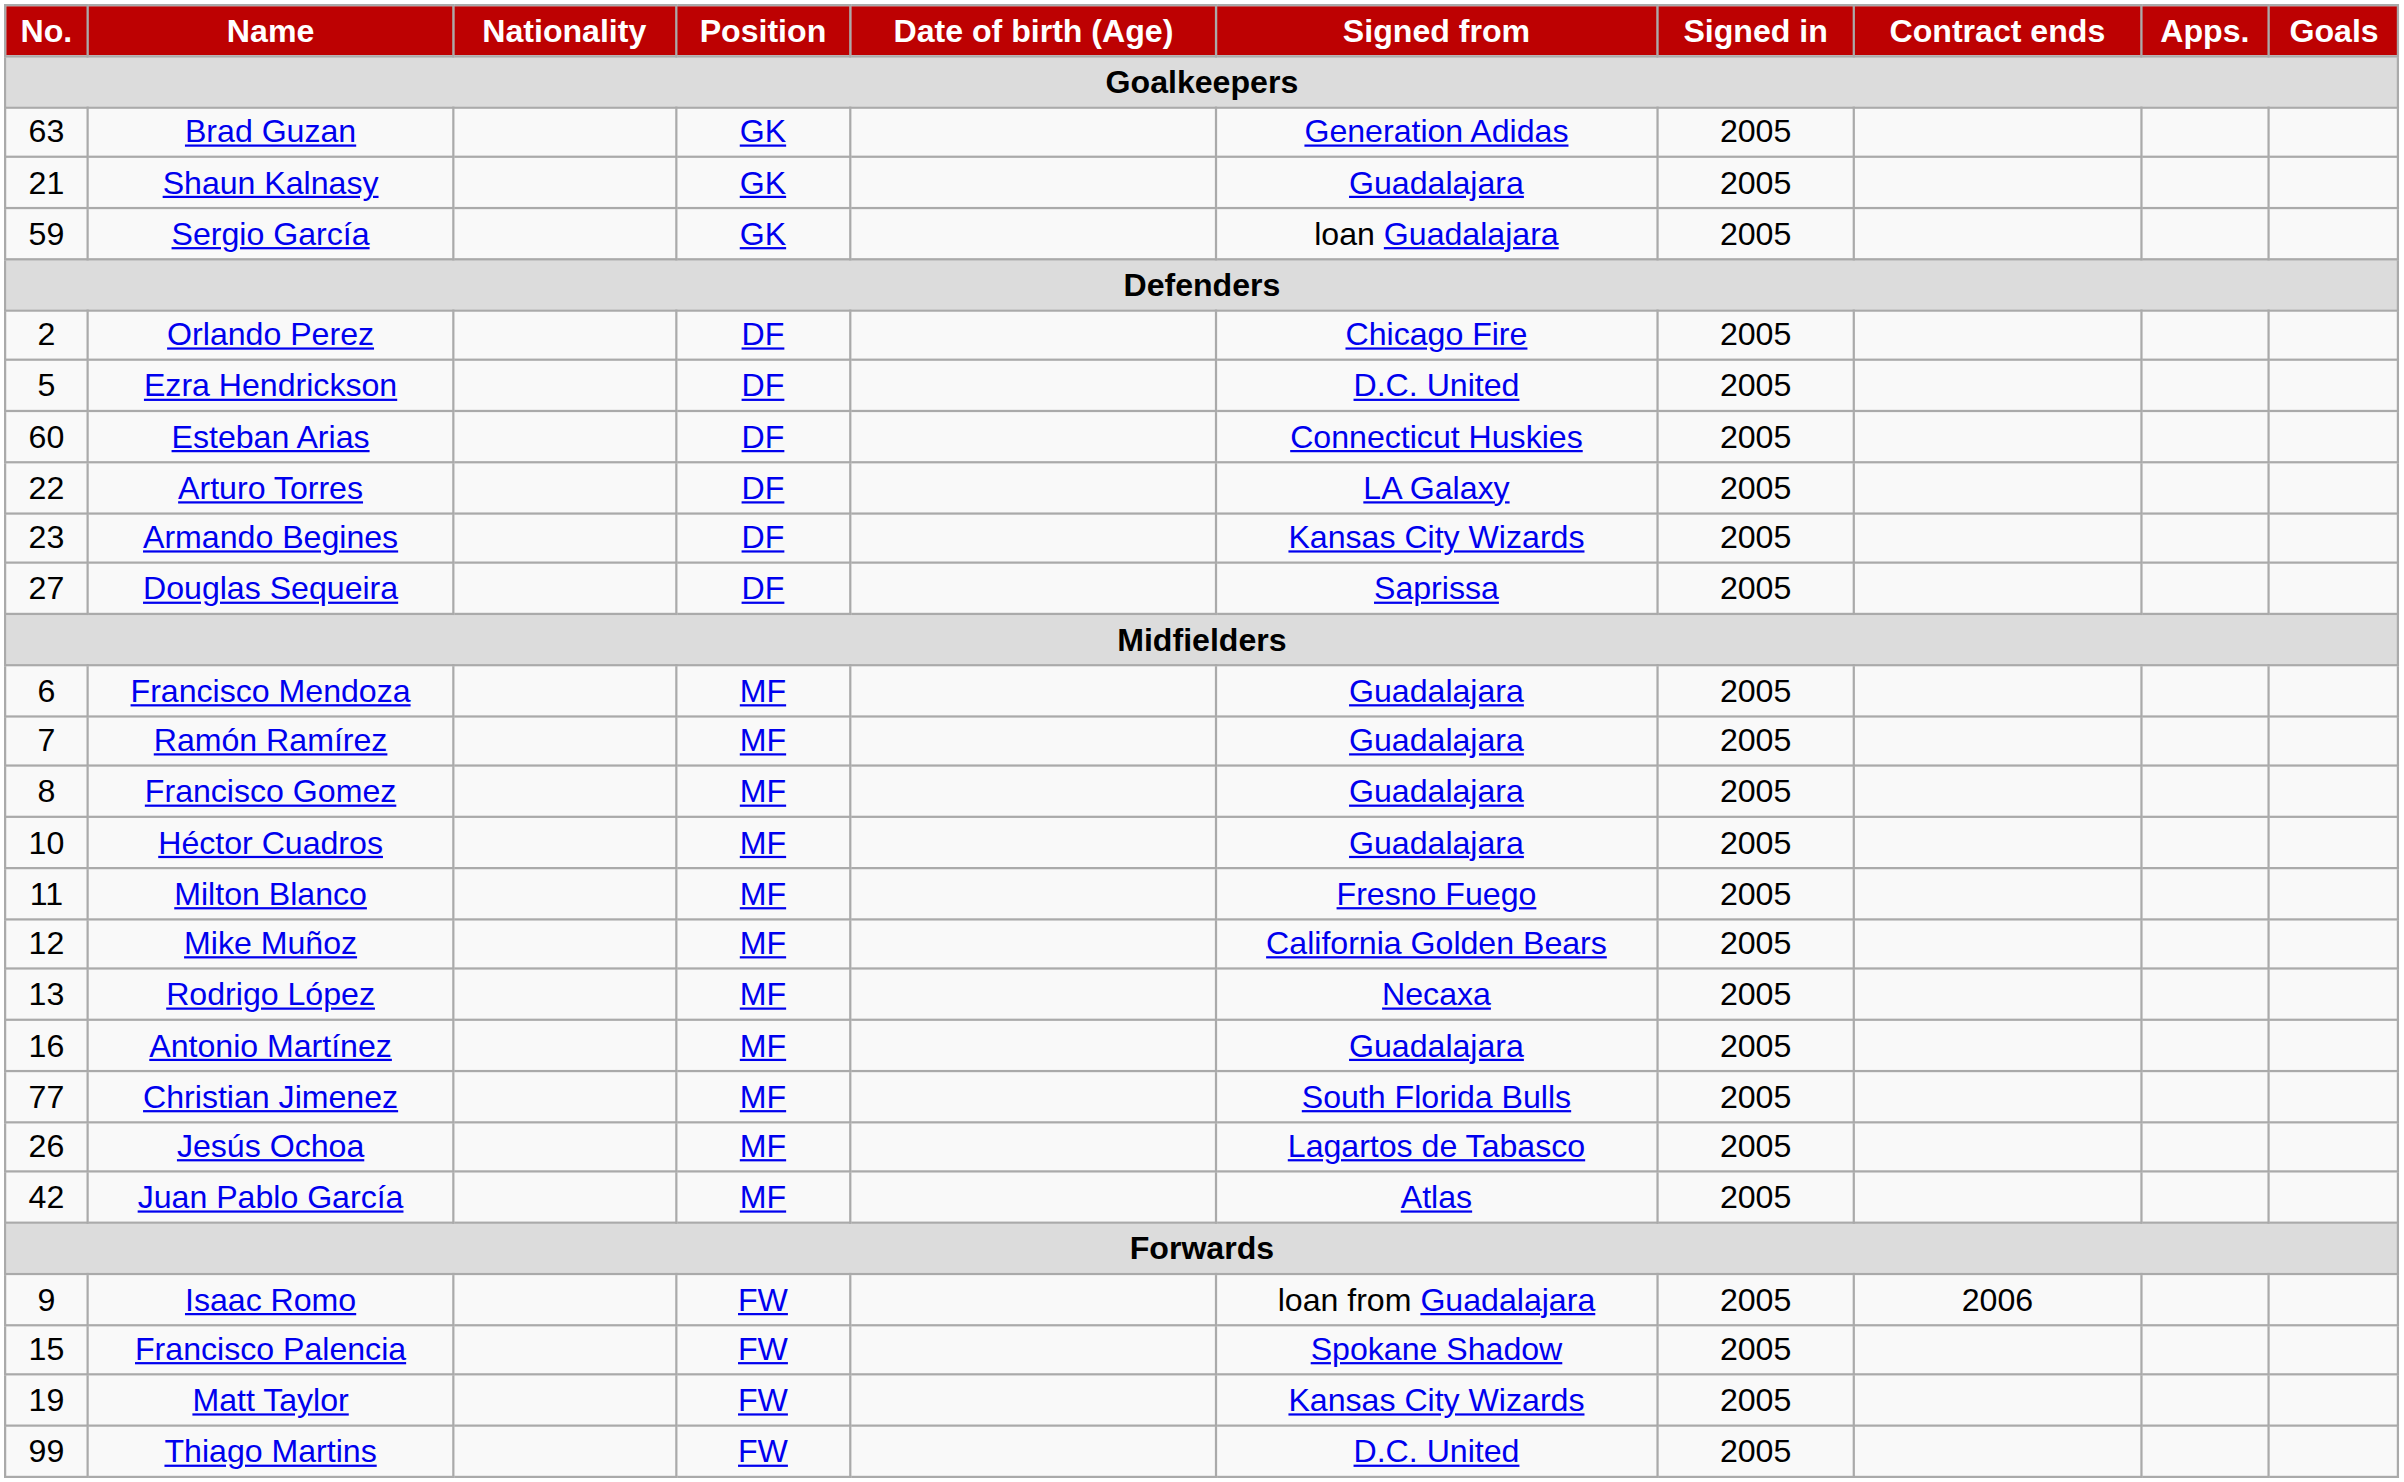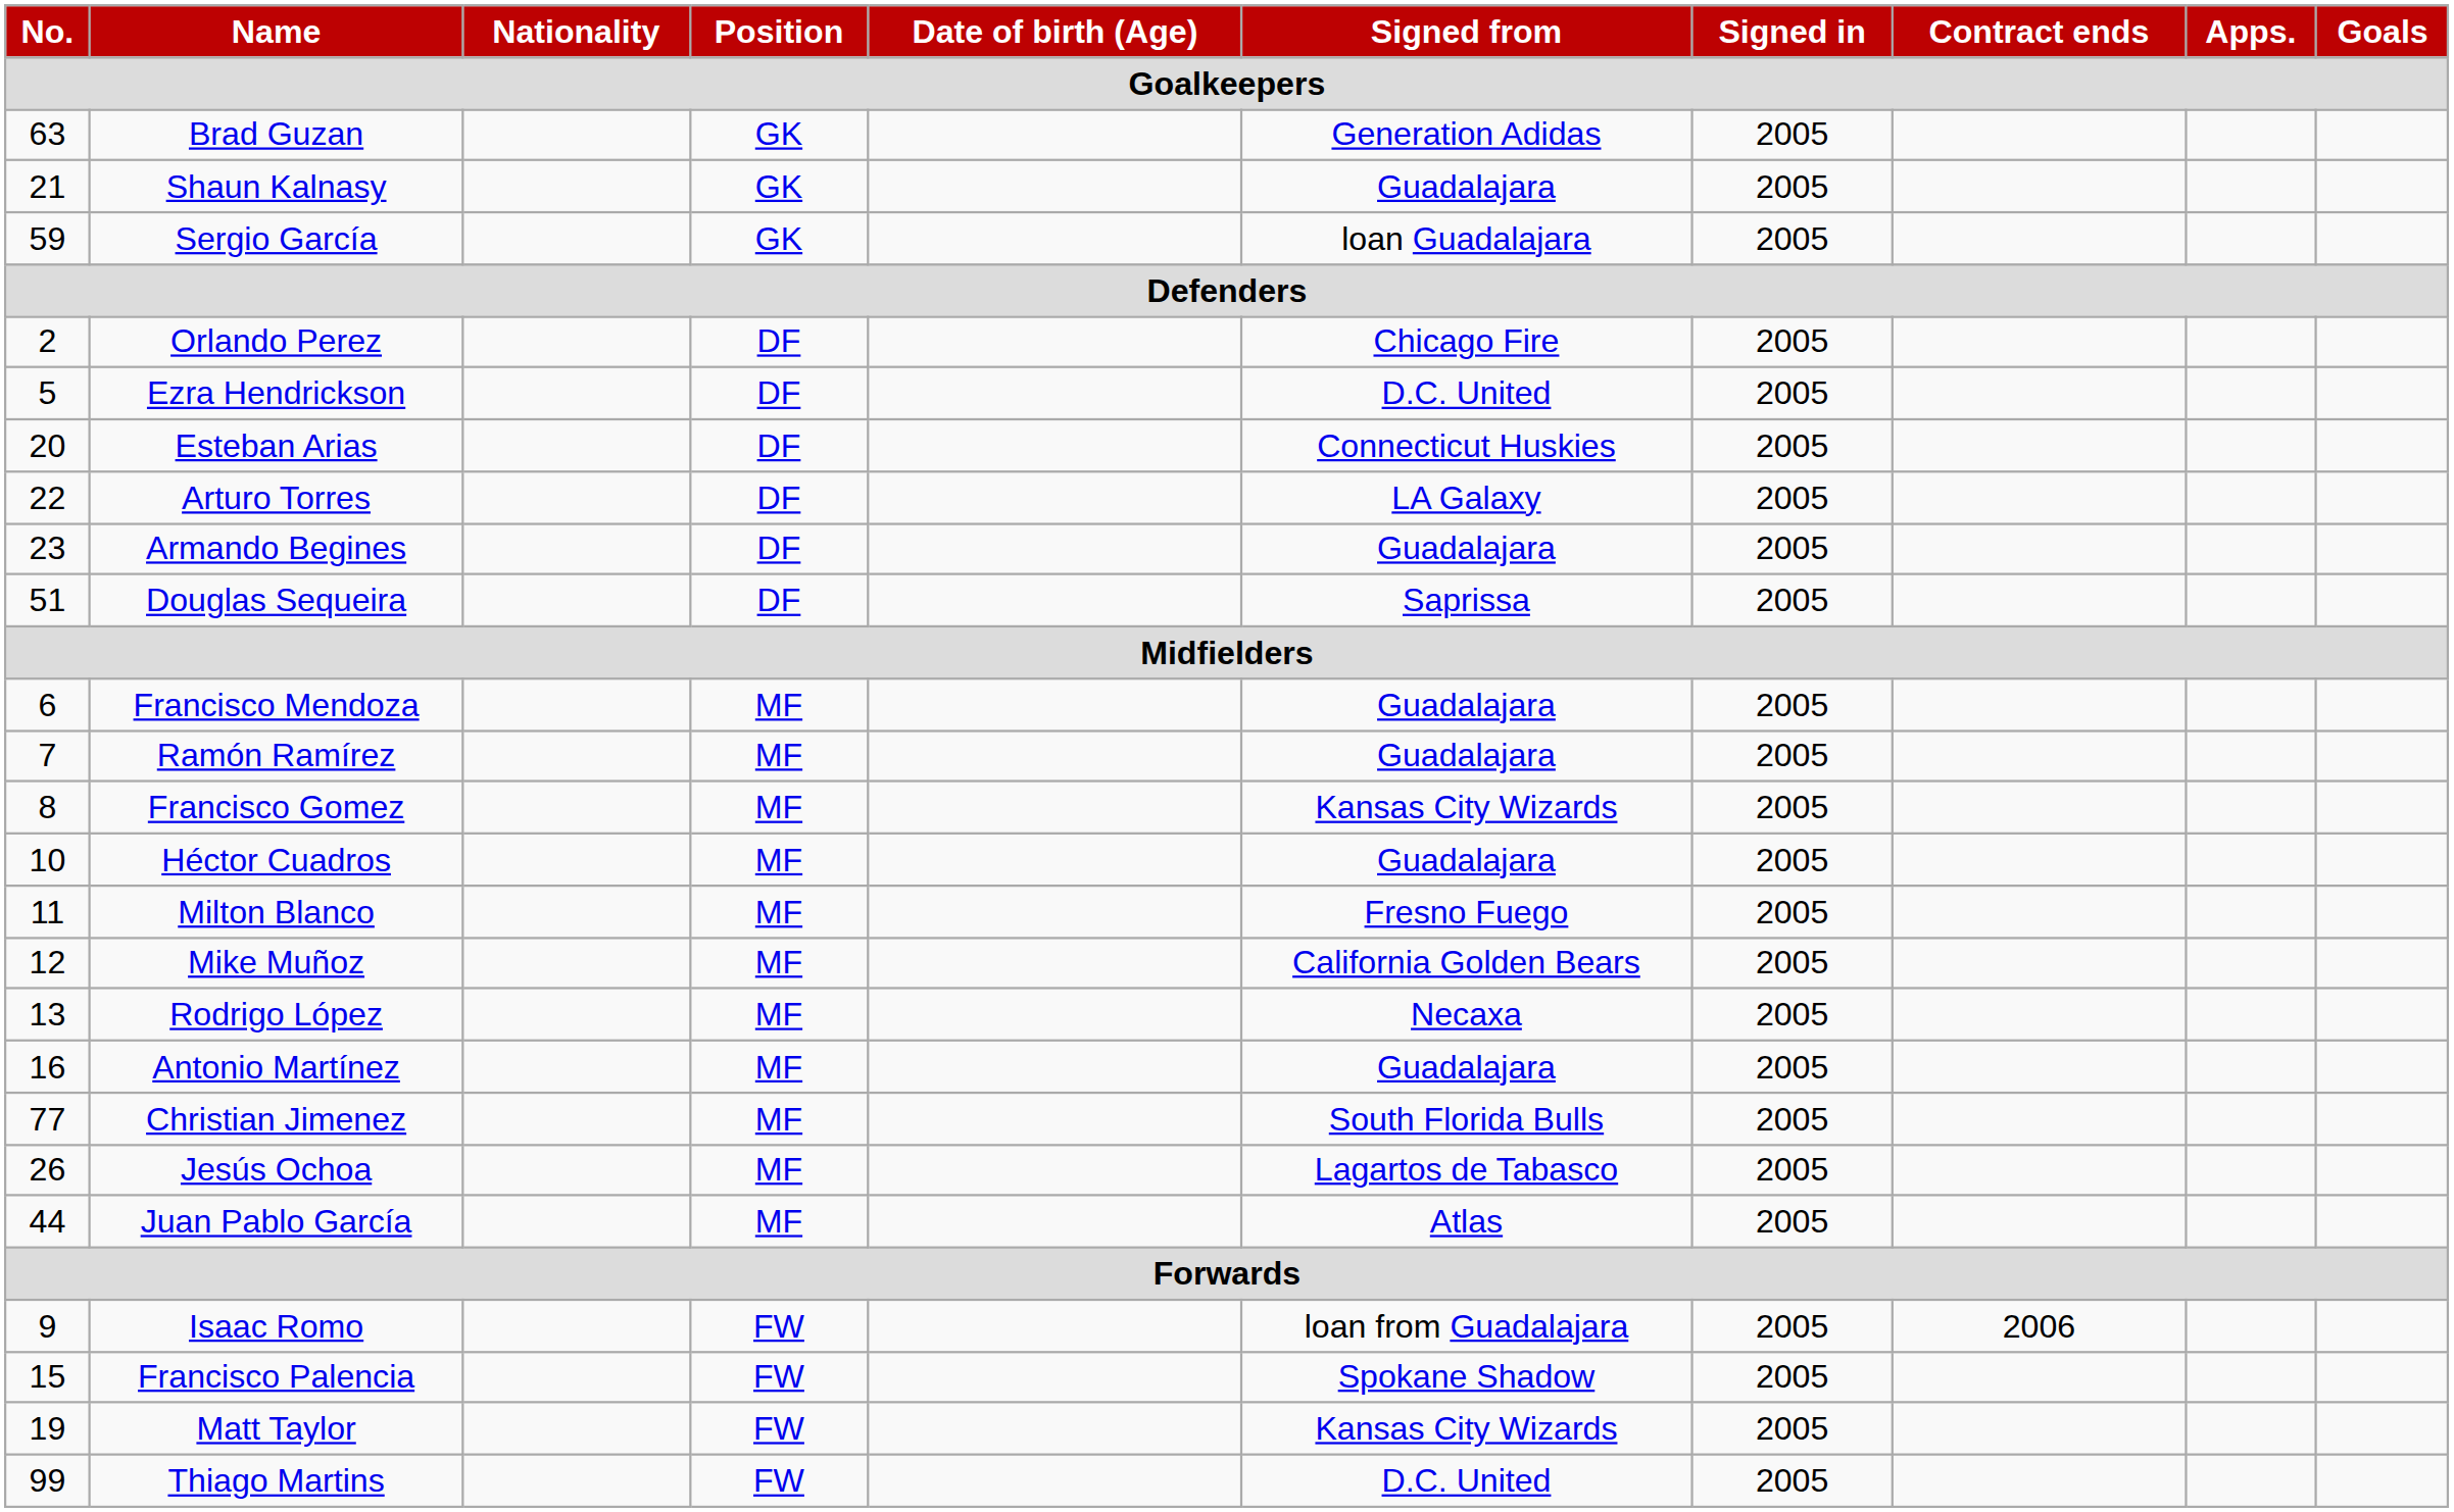 <table class="wikitable"  style="text-align:center; font-size:90%; width:85%;">
 <tr>
 <th style="background:#BD0102; color:white; text-align:center;">No.</th>
 <th style="background:#BD0102; color:white; text-align:center;">Name</th>
 <th style="background:#BD0102; color:white; text-align:center;">Nationality</th>
 <th style="background:#BD0102; color:white; text-align:center;">Position</th>
 <th style="background:#BD0102; color:white; text-align:center;">Date of birth (Age)</th>
 <th style="background:#BD0102; color:white; text-align:center;">Signed from</th>
 <th style="background:#BD0102; color:white; text-align:center;">Signed in</th>
 <th style="background:#BD0102; color:white; text-align:center;">Contract ends</th>
 <th style="background:#BD0102; color:white; text-align:center;">Apps.</th>
 <th style="background:#BD0102; color:white; text-align:center;">Goals</th>
 </tr>
 <tr>
 <th colspan="11"  style="background:#dcdcdc; text-align:center;">Goalkeepers</th>
 </tr>
 <tr>
 <td>63</td>
 <td><a href='#'>Brad Guzan</a></td>
 <td></td>
 <td><a href='#'>GK</a></td>
 <td></td>
 <td><a href='#'>Generation Adidas</a></td>
 <td>2005</td>
 <td></td>
 <td></td>
 <td></td>
 </tr>
 <tr>
 <td>21</td>
 <td><a href='#'>Shaun Kalnasy</a></td>
 <td></td>
 <td><a href='#'>GK</a></td>
 <td></td>
 <td> <a href='#'>Guadalajara</a></td>
 <td>2005</td>
 <td></td>
 <td></td>
 <td></td>
 </tr>
 <tr>
 <td>59</td>
 <td><a href='#'>Sergio García</a></td>
 <td></td>
 <td><a href='#'>GK</a></td>
 <td></td>
 <td>loan  <a href='#'>Guadalajara</a></td>
 <td>2005</td>
 <td></td>
 <td></td>
 <td></td>
 </tr>
 <tr>
 <th colspan="11"  style="background:#dcdcdc; text-align:center;">Defenders</th>
 </tr>
 <tr>
 <td>2</td>
 <td><a href='#'>Orlando Perez</a></td>
 <td></td>
 <td><a href='#'>DF</a></td>
 <td></td>
 <td><a href='#'>Chicago Fire</a></td>
 <td>2005</td>
 <td></td>
 <td></td>
 <td></td>
 </tr>
 <tr>
 <td>5</td>
 <td><a href='#'>Ezra Hendrickson</a></td>
 <td></td>
 <td><a href='#'>DF</a></td>
 <td></td>
 <td><a href='#'>D.C. United</a></td>
 <td>2005</td>
 <td></td>
 <td></td>
 <td></td>
 </tr>
 <tr>
-<td>60</td>
+<td>20</td>
 <td><a href='#'>Esteban Arias</a></td>
 <td></td>
 <td><a href='#'>DF</a></td>
 <td></td>
 <td><a href='#'>Connecticut Huskies</a></td>
 <td>2005</td>
 <td></td>
 <td></td>
 <td></td>
 </tr>
 <tr>
 <td>22</td>
 <td><a href='#'>Arturo Torres</a></td>
 <td></td>
 <td><a href='#'>DF</a></td>
 <td></td>
 <td><a href='#'>LA Galaxy</a></td>
 <td>2005</td>
 <td></td>
 <td></td>
 <td></td>
 </tr>
 <tr>
 <td>23</td>
 <td><a href='#'>Armando Begines</a></td>
 <td></td>
 <td><a href='#'>DF</a></td>
 <td></td>
-<td><a href='#'>Kansas City Wizards</a></td>
+<td> <a href='#'>Guadalajara</a></td>
 <td>2005</td>
 <td></td>
 <td></td>
 <td></td>
 </tr>
 <tr>
-<td>27</td>
+<td>51</td>
 <td><a href='#'>Douglas Sequeira</a></td>
 <td></td>
 <td><a href='#'>DF</a></td>
 <td></td>
 <td> <a href='#'>Saprissa</a></td>
 <td>2005</td>
 <td></td>
 <td></td>
 <td></td>
 </tr>
 <tr>
 <th colspan="11"  style="background:#dcdcdc; text-align:center;">Midfielders</th>
 </tr>
 <tr>
 <td>6</td>
 <td><a href='#'>Francisco Mendoza</a></td>
 <td></td>
 <td><a href='#'>MF</a></td>
 <td></td>
 <td> <a href='#'>Guadalajara</a></td>
 <td>2005</td>
 <td></td>
 <td></td>
 <td></td>
 </tr>
 <tr>
 <td>7</td>
 <td><a href='#'>Ramón Ramírez</a></td>
 <td></td>
 <td><a href='#'>MF</a></td>
 <td></td>
 <td> <a href='#'>Guadalajara</a></td>
 <td>2005</td>
 <td></td>
 <td></td>
 <td></td>
 </tr>
 <tr>
 <td>8</td>
 <td><a href='#'>Francisco Gomez</a></td>
 <td></td>
 <td><a href='#'>MF</a></td>
 <td></td>
-<td> <a href='#'>Guadalajara</a></td>
+<td><a href='#'>Kansas City Wizards</a></td>
 <td>2005</td>
 <td></td>
 <td></td>
 <td></td>
 </tr>
 <tr>
 <td>10</td>
 <td><a href='#'>Héctor Cuadros</a></td>
 <td></td>
 <td><a href='#'>MF</a></td>
 <td></td>
 <td> <a href='#'>Guadalajara</a></td>
 <td>2005</td>
 <td></td>
 <td></td>
 <td></td>
 </tr>
 <tr>
 <td>11</td>
 <td><a href='#'>Milton Blanco</a></td>
 <td></td>
 <td><a href='#'>MF</a></td>
 <td></td>
 <td><a href='#'>Fresno Fuego</a></td>
 <td>2005</td>
 <td></td>
 <td></td>
 <td></td>
 </tr>
 <tr>
 <td>12</td>
 <td><a href='#'>Mike Muñoz</a></td>
 <td></td>
 <td><a href='#'>MF</a></td>
 <td></td>
 <td><a href='#'>California Golden Bears</a></td>
 <td>2005</td>
 <td></td>
 <td></td>
 <td></td>
 </tr>
 <tr>
 <td>13</td>
 <td><a href='#'>Rodrigo López</a></td>
 <td></td>
 <td><a href='#'>MF</a></td>
 <td></td>
 <td> <a href='#'>Necaxa</a></td>
 <td>2005</td>
 <td></td>
 <td></td>
 <td></td>
 </tr>
 <tr>
 <td>16</td>
 <td><a href='#'>Antonio Martínez</a></td>
 <td></td>
 <td><a href='#'>MF</a></td>
 <td></td>
 <td> <a href='#'>Guadalajara</a></td>
 <td>2005</td>
 <td></td>
 <td></td>
 <td></td>
 </tr>
 <tr>
 <td>77</td>
 <td><a href='#'>Christian Jimenez</a></td>
 <td></td>
 <td><a href='#'>MF</a></td>
 <td></td>
 <td><a href='#'>South Florida Bulls</a></td>
 <td>2005</td>
 <td></td>
 <td></td>
 <td></td>
 </tr>
 <tr>
 <td>26</td>
 <td><a href='#'>Jesús Ochoa</a></td>
 <td></td>
 <td><a href='#'>MF</a></td>
 <td></td>
 <td> <a href='#'>Lagartos de Tabasco</a></td>
 <td>2005</td>
 <td></td>
 <td></td>
 <td></td>
 </tr>
 <tr>
-<td>42</td>
+<td>44</td>
 <td><a href='#'>Juan Pablo García</a></td>
 <td></td>
 <td><a href='#'>MF</a></td>
 <td></td>
 <td> <a href='#'>Atlas</a></td>
 <td>2005</td>
 <td></td>
 <td></td>
 <td></td>
 </tr>
 <tr>
 <th colspan="11"  style="background:#dcdcdc; text-align:center;">Forwards</th>
 </tr>
 <tr>
 <td>9</td>
 <td><a href='#'>Isaac Romo</a></td>
 <td></td>
 <td><a href='#'>FW</a></td>
 <td></td>
 <td>loan from  <a href='#'>Guadalajara</a></td>
 <td>2005</td>
 <td>2006</td>
 <td></td>
 <td></td>
 </tr>
 <tr>
 <td>15</td>
 <td><a href='#'>Francisco Palencia</a></td>
 <td></td>
 <td><a href='#'>FW</a></td>
 <td></td>
 <td><a href='#'>Spokane Shadow</a></td>
 <td>2005</td>
 <td></td>
 <td></td>
 <td></td>
 </tr>
 <tr>
 <td>19</td>
 <td><a href='#'>Matt Taylor</a></td>
 <td></td>
 <td><a href='#'>FW</a></td>
 <td></td>
 <td><a href='#'>Kansas City Wizards</a></td>
 <td>2005</td>
 <td></td>
 <td></td>
 <td></td>
 </tr>
 <tr>
 <td>99</td>
 <td><a href='#'>Thiago Martins</a></td>
 <td></td>
 <td><a href='#'>FW</a></td>
 <td></td>
 <td><a href='#'>D.C. United</a></td>
 <td>2005</td>
 <td></td>
 <td></td>
 <td></td>
 </tr>
 </table>
